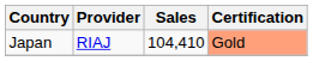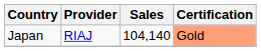 <table class="wikitable" border="1">
 <tr>
 <th>Country</th>
 <th>Provider</th>
 <th>Sales</th>
 <th>Certification</th>
 </tr>
 <tr>
 <td>Japan</td>
 <td><a href='#'>RIAJ</a></td>
-<td>104,410</td>
+<td>104,140</td>
 <td style="background: lightsalmon;">Gold</td>
 </tr>
 <tr>
 </tr>
 </table>
